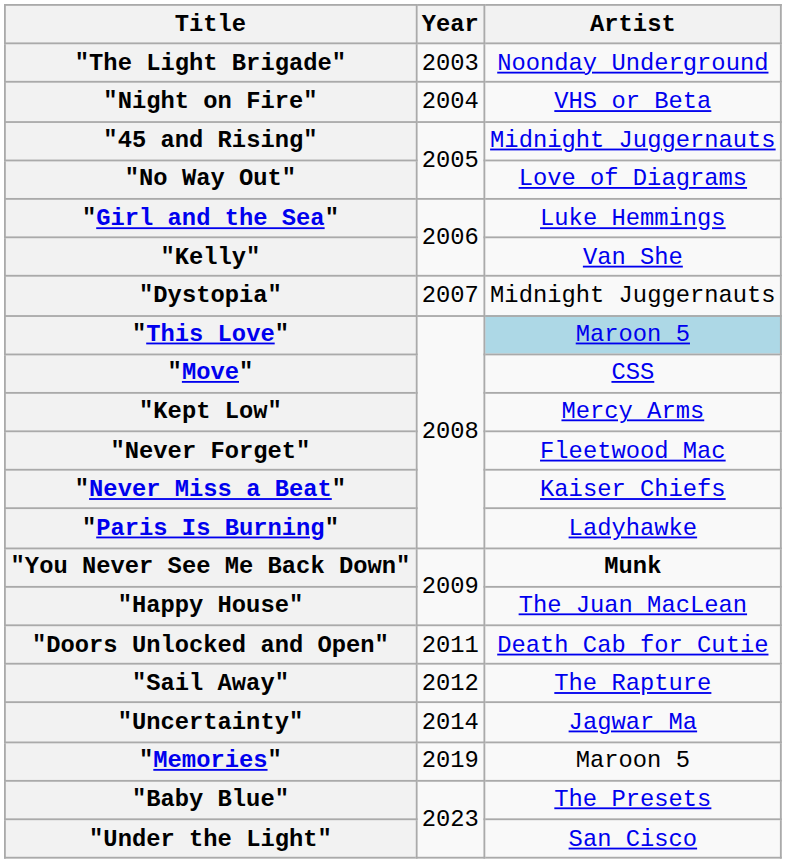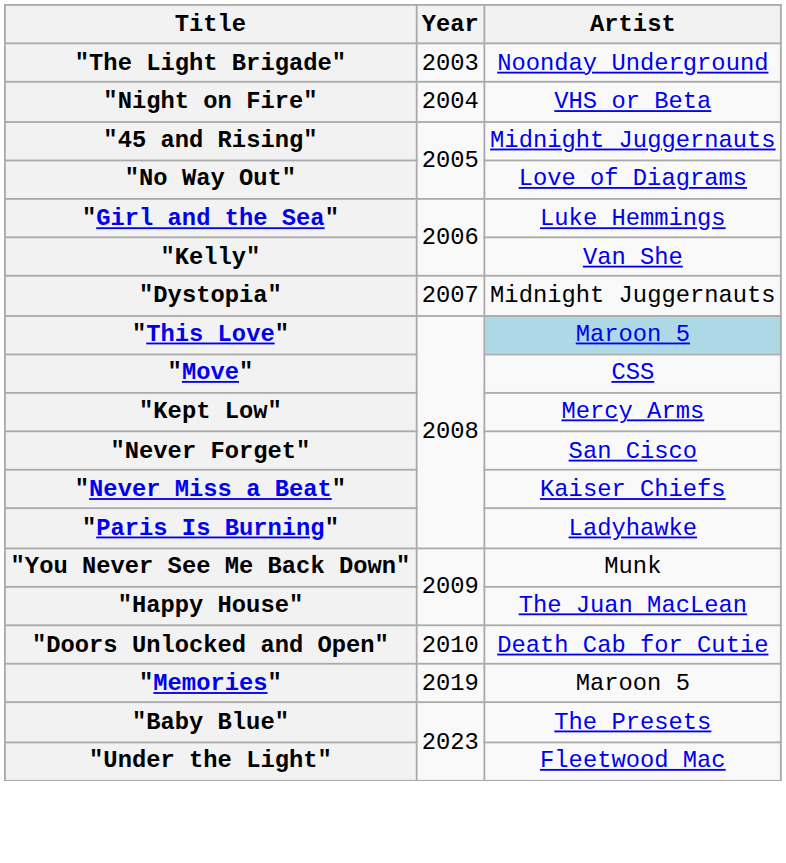 <table class="wikitable plainrowheaders" style="text-align:center">
 <tr>
 <th scope="col">Title</th>
 <th scope="col">Year</th>
 <th scope="col">Artist</th>
 </tr>
 <tr>
 <th scope="row">"The Light Brigade"</th>
 <td>2003</td>
 <td><a href='#'>Noonday Underground</a></td>
 </tr>
 <tr>
 <th scope="row">"Night on Fire"</th>
 <td>2004</td>
 <td><a href='#'>VHS or Beta</a></td>
 </tr>
 <tr>
 <th scope="row">"45 and Rising"</th>
 <td rowspan="2">2005</td>
 <td><a href='#'>Midnight Juggernauts</a></td>
 </tr>
 <tr>
 <th scope="row">"No Way Out"</th>
 <td><a href='#'>Love of Diagrams</a></td>
 </tr>
 <tr>
 <th scope="row">"<a href='#'>Girl and the Sea</a>"</th>
 <td rowspan="2">2006</td>
 <td><a href='#'>Luke Hemmings</a></td>
 </tr>
 <tr>
 <th scope="row">"Kelly"</th>
 <td><a href='#'>Van She</a></td>
 </tr>
 <tr>
 <th scope="row">"Dystopia"</th>
 <td>2007</td>
 <td>Midnight Juggernauts</td>
 </tr>
 <tr>
 <th scope="row">"<a href='#'>This Love</a>"</th>
 <td rowspan="6">2008</td>
 <td style="background: lightblue;"><a href='#'>Maroon 5</a></td>
 </tr>
 <tr>
 <th scope="row">"<a href='#'>Move</a>"</th>
 <td><a href='#'>CSS</a></td>
 </tr>
 <tr>
 <th scope="row">"Kept Low"</th>
 <td><a href='#'>Mercy Arms</a></td>
 </tr>
 <tr>
 <th scope="row">"Never Forget"</th>
-<td><a href='#'>Fleetwood Mac</a></td>
+<td><a href='#'>San Cisco</a></td>
 </tr>
 <tr>
 <th scope="row">"<a href='#'>Never Miss a Beat</a>"</th>
 <td><a href='#'>Kaiser Chiefs</a></td>
 </tr>
 <tr>
 <th scope="row">"<a href='#'>Paris Is Burning</a>"</th>
 <td><a href='#'>Ladyhawke</a></td>
 </tr>
 <tr>
 <th scope="row">"You Never See Me Back Down"</th>
 <td rowspan="2">2009</td>
-<td><strong>Munk</strong></td>
+<td>Munk</td>
 </tr>
 <tr>
 <th scope="row">"Happy House"</th>
 <td><a href='#'>The Juan MacLean</a></td>
 </tr>
 <tr>
 <th scope="row">"Doors Unlocked and Open"</th>
-<td>2011</td>
+<td>2010</td>
 <td><a href='#'>Death Cab for Cutie</a></td>
-</tr>
-<tr>
-<th scope="row">"Sail Away"</th>
-<td>2012</td>
-<td><a href='#'>The Rapture</a></td>
-</tr>
-<tr>
-<th scope="row">"Uncertainty"</th>
-<td>2014</td>
-<td><a href='#'>Jagwar Ma</a></td>
 </tr>
 <tr>
 <th scope="row">"<a href='#'>Memories</a>"</th>
 <td>2019</td>
 <td>Maroon 5</td>
 </tr>
 <tr>
 <th scope="row">"Baby Blue"</th>
 <td rowspan="2">2023</td>
 <td><a href='#'>The Presets</a></td>
 </tr>
 <tr>
 <th scope="row">"Under the Light"</th>
-<td><a href='#'>San Cisco</a></td>
+<td><a href='#'>Fleetwood Mac</a></td>
 </tr>
 </table>
